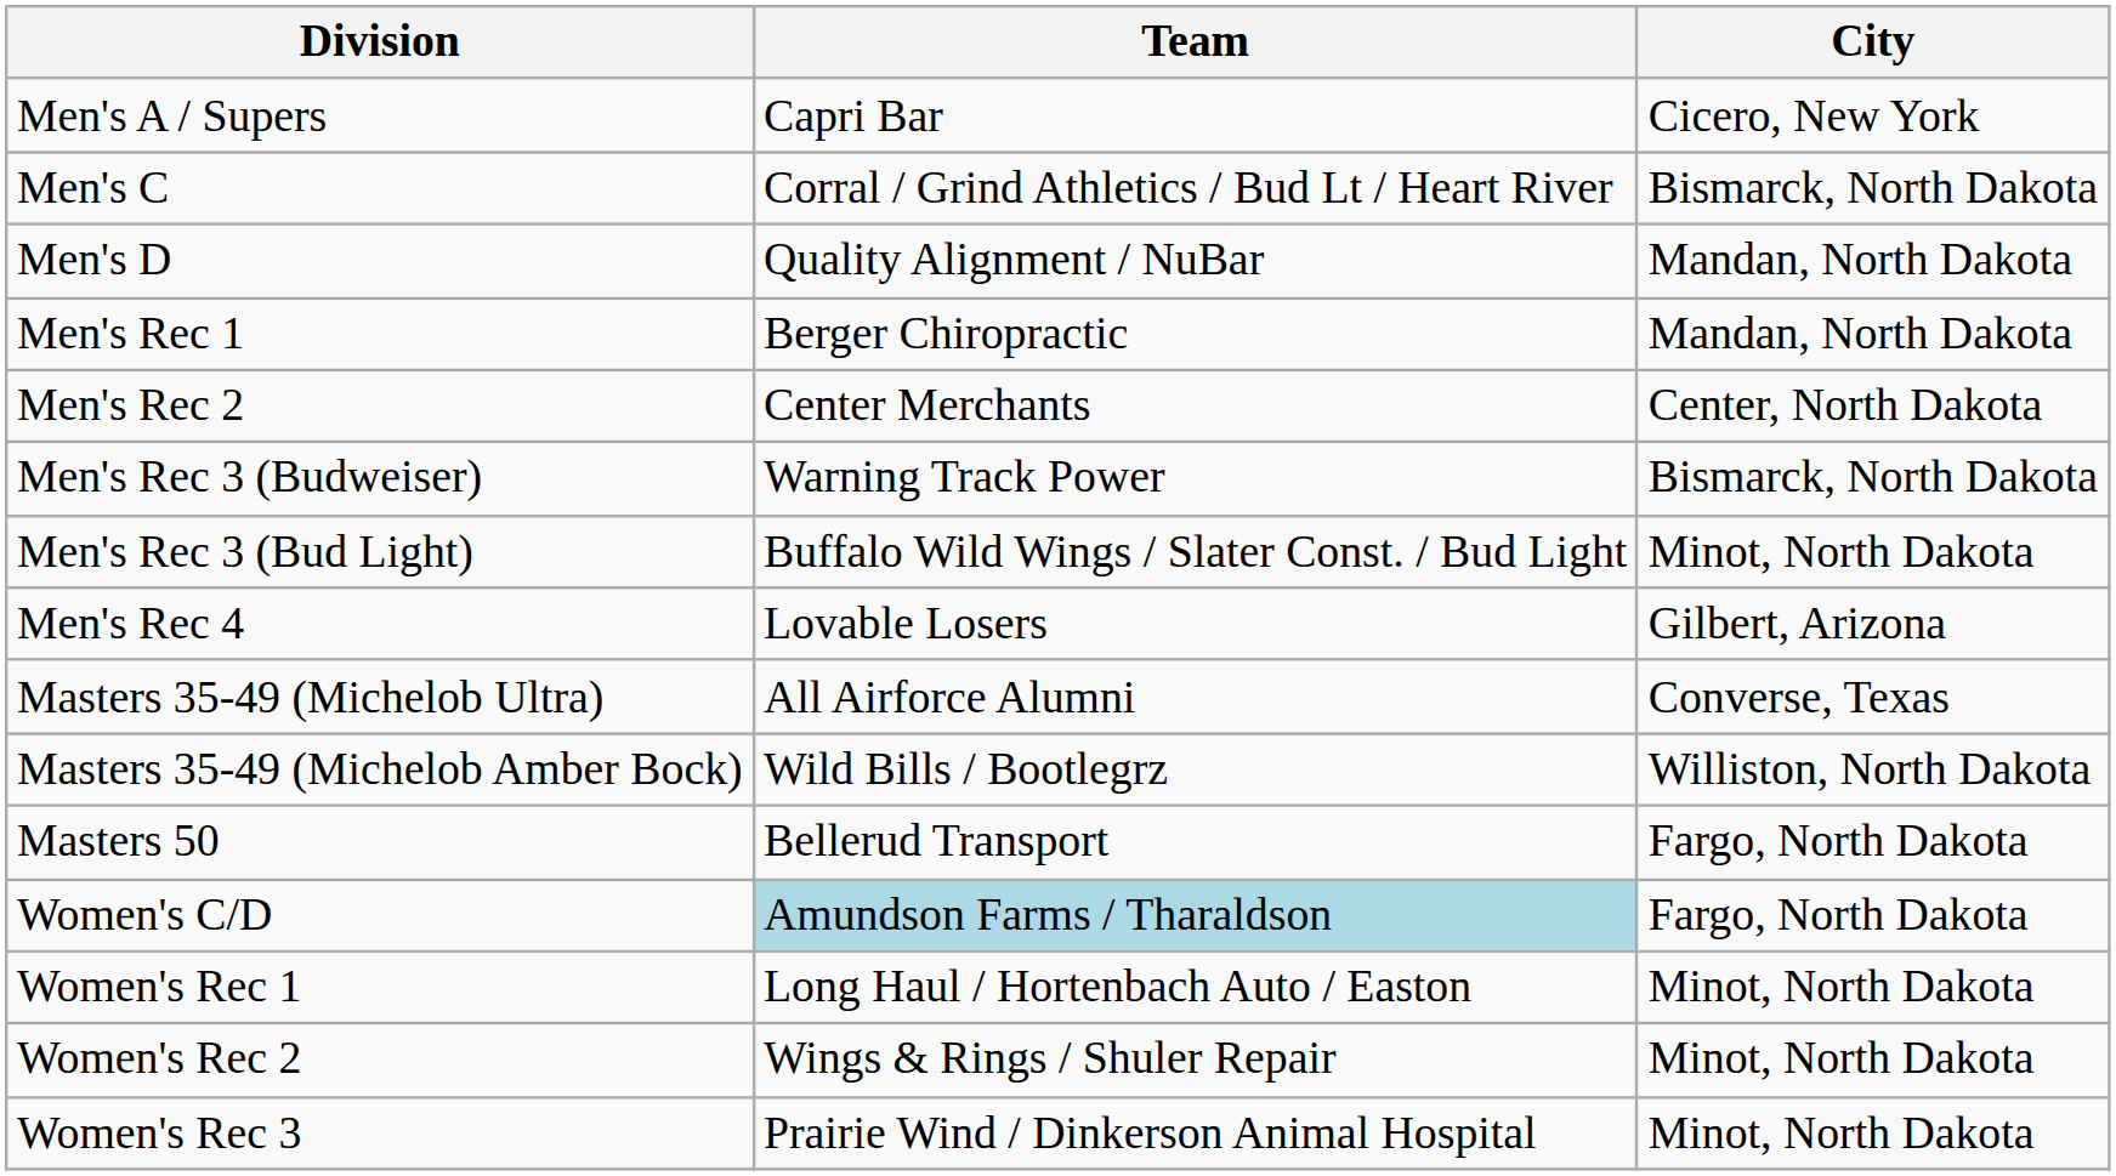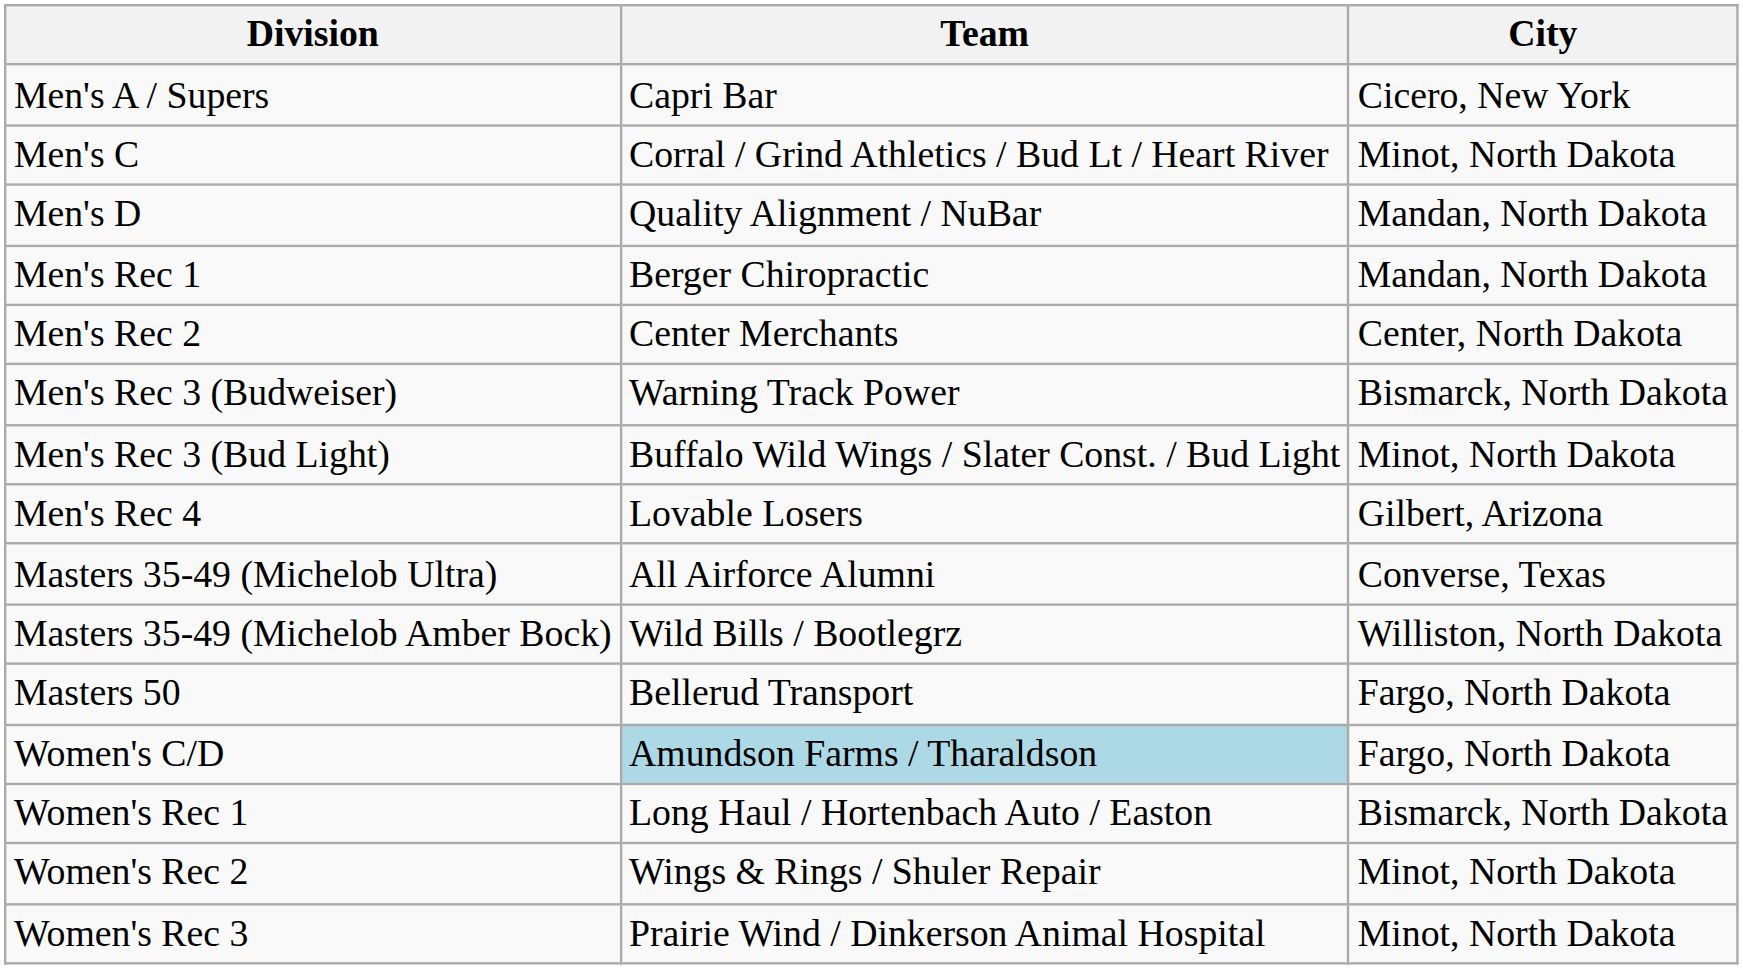 <table class="wikitable">
 <tr>
 <th>Division</th>
 <th>Team</th>
 <th>City</th>
 </tr>
 <tr>
 <td>Men's A / Supers</td>
 <td>Capri Bar</td>
 <td>Cicero, New York</td>
 </tr>
 <tr>
 <td>Men's C</td>
 <td>Corral / Grind Athletics / Bud Lt / Heart River</td>
-<td>Bismarck, North Dakota</td>
+<td>Minot, North Dakota</td>
 </tr>
 <tr>
 <td>Men's D</td>
 <td>Quality Alignment / NuBar</td>
 <td>Mandan, North Dakota</td>
 </tr>
 <tr>
 <td>Men's Rec 1</td>
 <td>Berger Chiropractic</td>
 <td>Mandan, North Dakota</td>
 </tr>
 <tr>
 <td>Men's Rec 2</td>
 <td>Center Merchants</td>
 <td>Center, North Dakota</td>
 </tr>
 <tr>
 <td>Men's Rec 3 (Budweiser)</td>
 <td>Warning Track Power</td>
 <td>Bismarck, North Dakota</td>
 </tr>
 <tr>
 <td>Men's Rec 3 (Bud Light)</td>
 <td>Buffalo Wild Wings / Slater Const. / Bud Light</td>
 <td>Minot, North Dakota</td>
 </tr>
 <tr>
 <td>Men's Rec 4</td>
 <td>Lovable Losers</td>
 <td>Gilbert, Arizona</td>
 </tr>
 <tr>
 <td>Masters 35-49 (Michelob Ultra)</td>
 <td>All Airforce Alumni</td>
 <td>Converse, Texas</td>
 </tr>
 <tr>
 <td>Masters 35-49 (Michelob Amber Bock)</td>
 <td>Wild Bills / Bootlegrz</td>
 <td>Williston, North Dakota</td>
 </tr>
 <tr>
 <td>Masters 50</td>
 <td>Bellerud Transport</td>
 <td>Fargo, North Dakota</td>
 </tr>
 <tr>
 <td>Women's C/D</td>
 <td style="background: lightblue;">Amundson Farms / Tharaldson</td>
 <td>Fargo, North Dakota</td>
 </tr>
 <tr>
 <td>Women's Rec 1</td>
 <td>Long Haul / Hortenbach Auto / Easton</td>
-<td>Minot, North Dakota</td>
+<td>Bismarck, North Dakota</td>
 </tr>
 <tr>
 <td>Women's Rec 2</td>
 <td>Wings & Rings / Shuler Repair</td>
 <td>Minot, North Dakota</td>
 </tr>
 <tr>
 <td>Women's Rec 3</td>
 <td>Prairie Wind / Dinkerson Animal Hospital</td>
 <td>Minot, North Dakota</td>
 </tr>
 </table>
